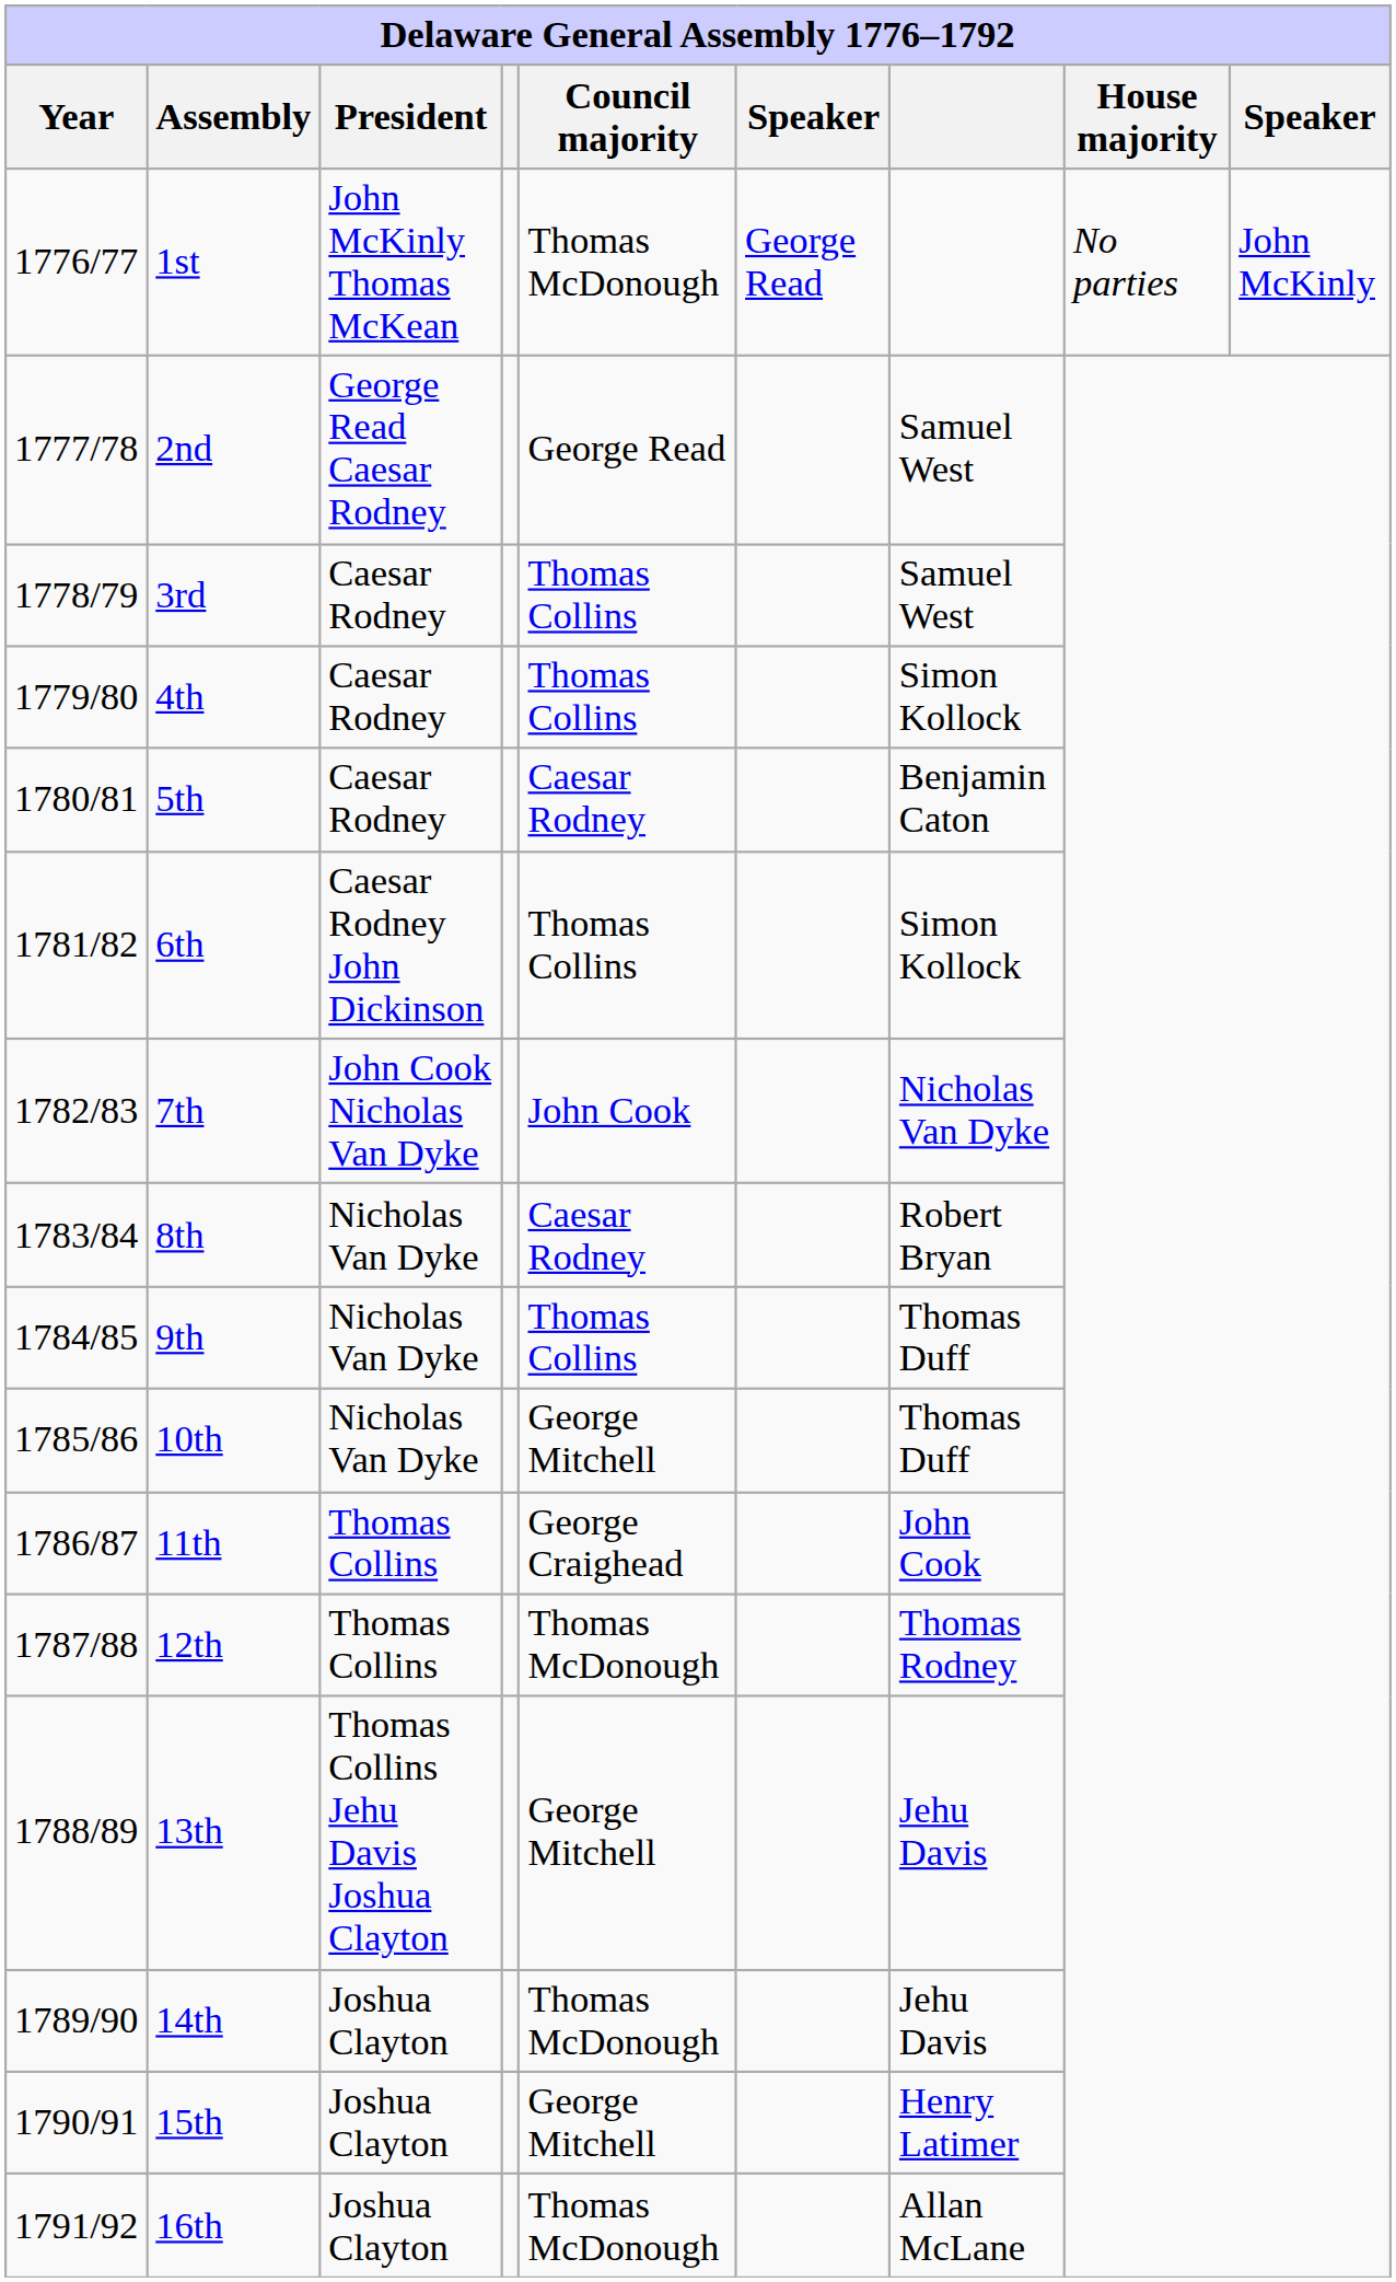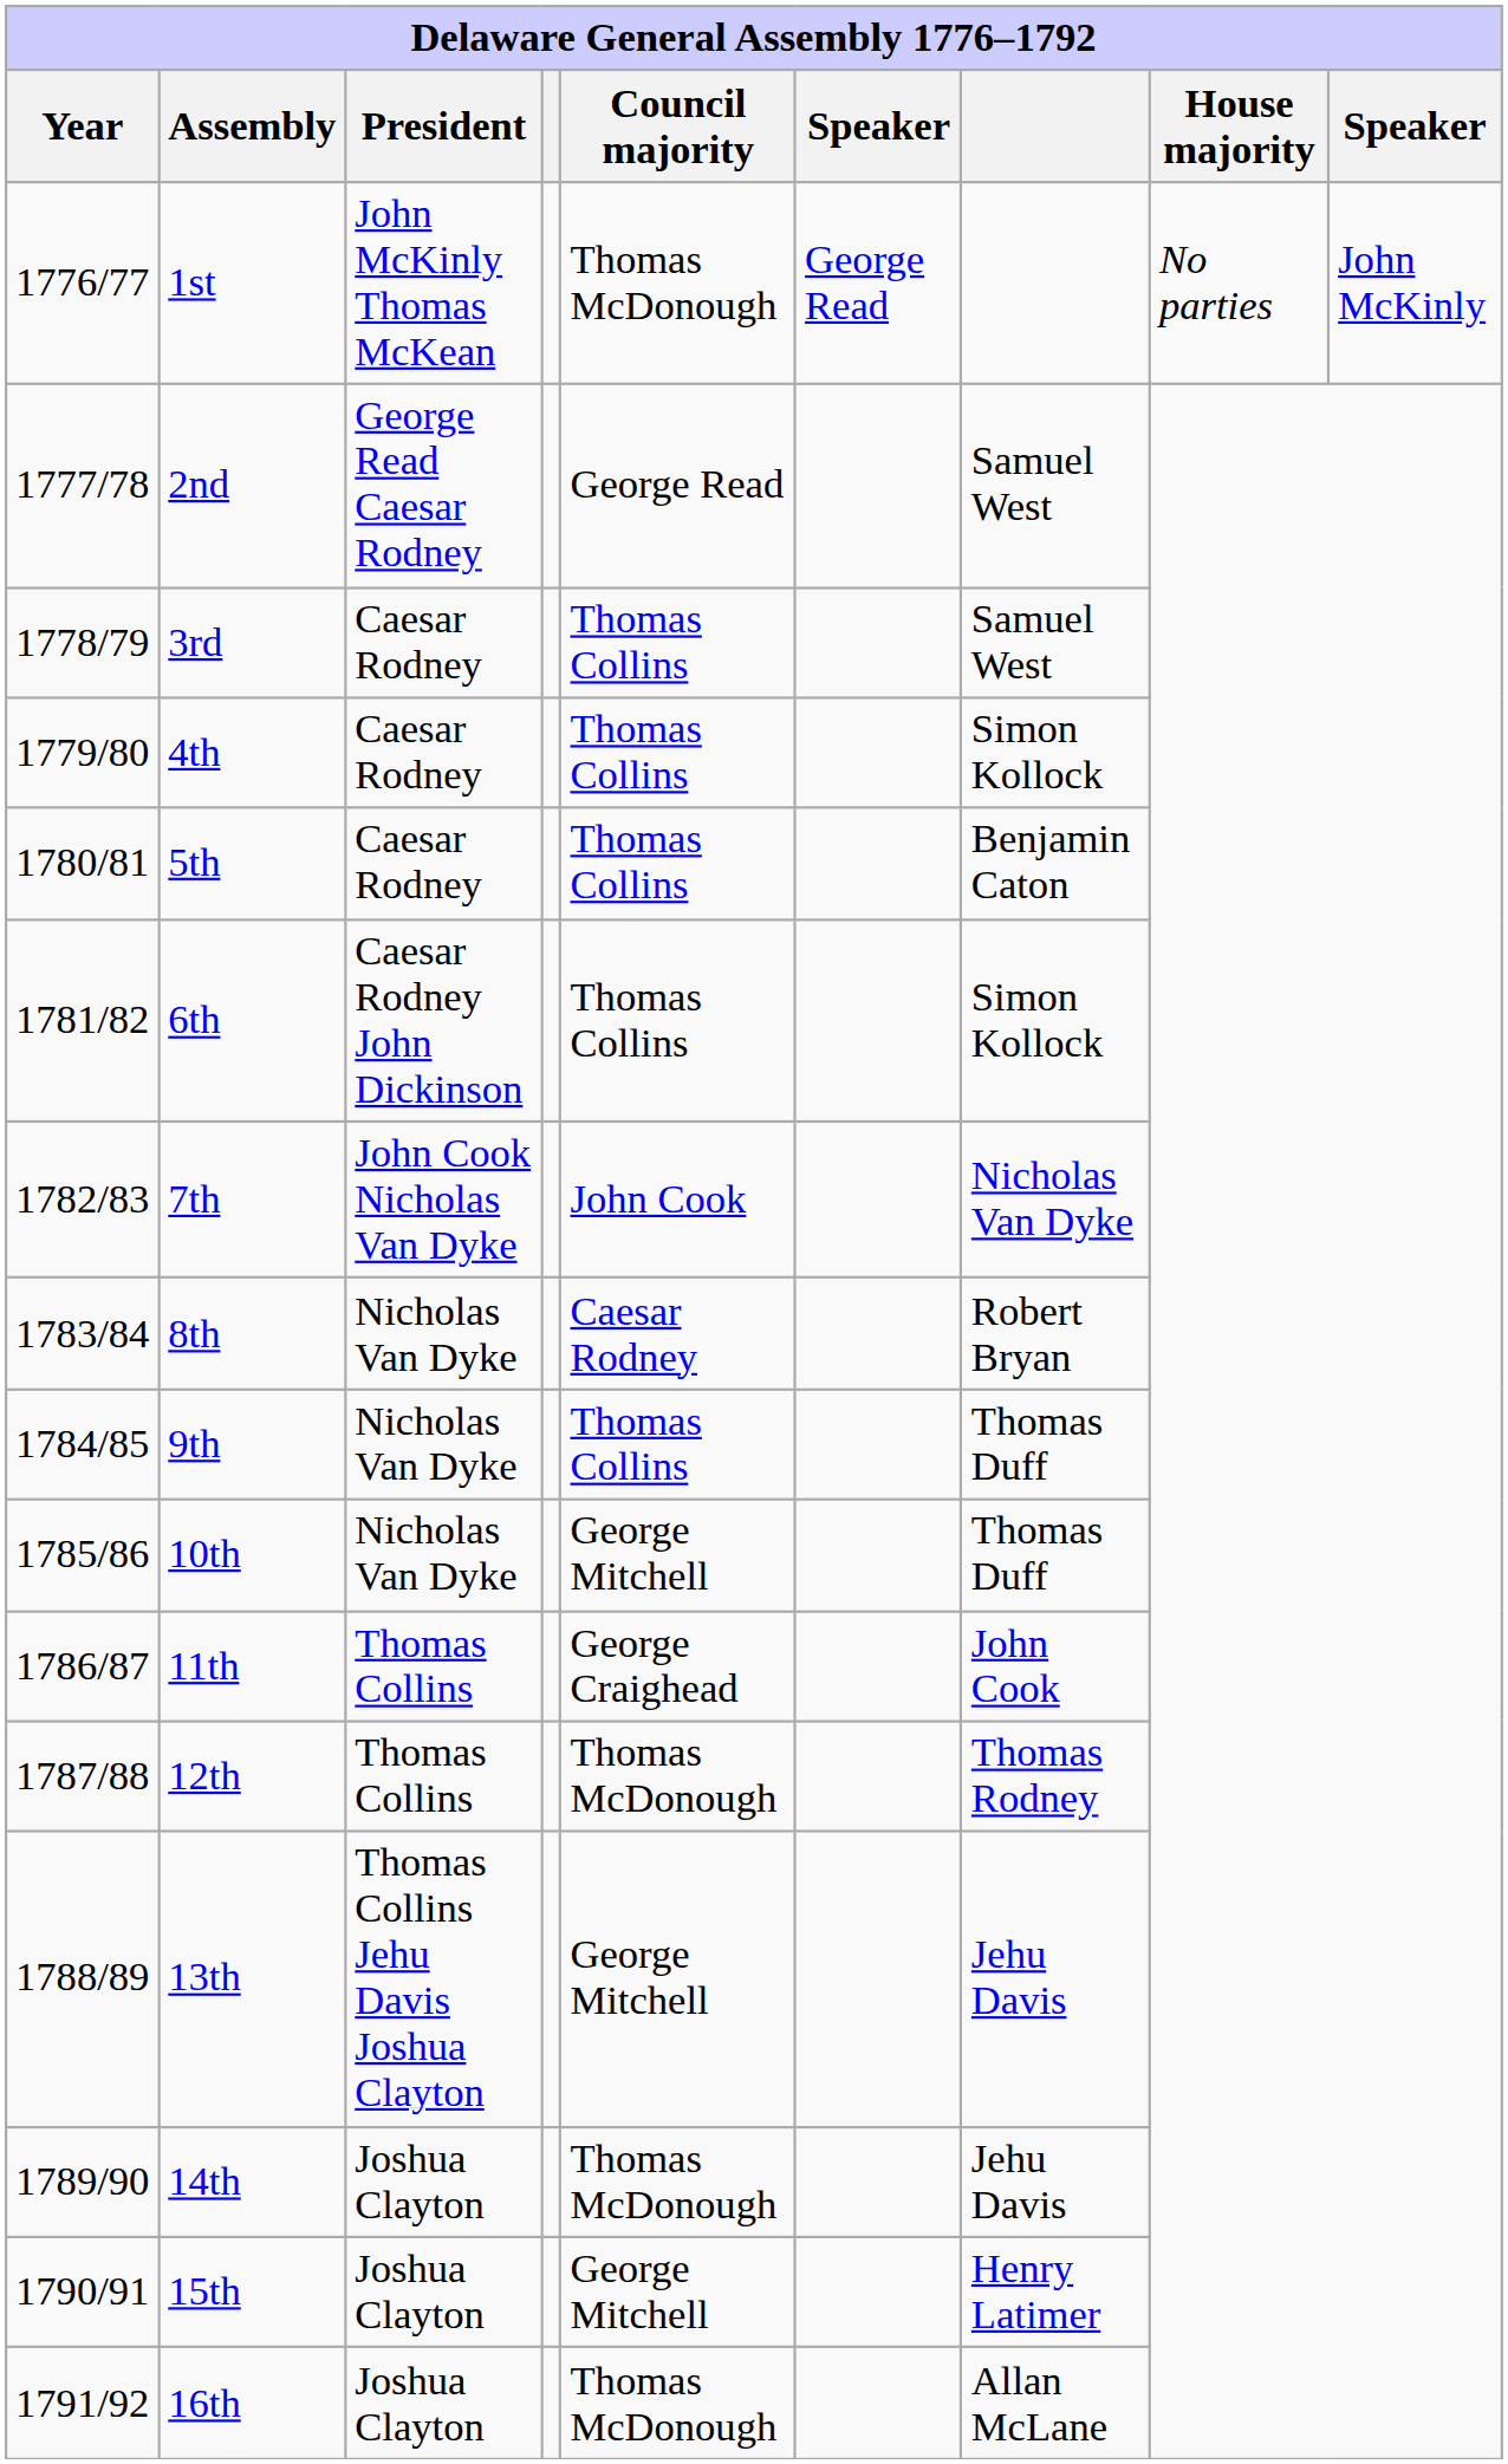 <table class=wikitable style="width: 94%" style="text-align: center;" align="center">
 <tr bgcolor=#cccccc>
 <th colspan=12 style="background: #ccccff;"><strong>Delaware General Assembly 1776–1792</strong></th>
 </tr>
 <tr>
 <th><strong>Year</strong></th>
 <th><strong>Assembly</strong></th>
 <th><strong>President</strong></th>
 <th></th>
 <th><strong>Council majority</strong></th>
 <th><strong>Speaker</strong></th>
 <th></th>
 <th><strong>House majority</strong></th>
 <th><strong>Speaker</strong></th>
 </tr>
 <tr>
 <td>1776/77</td>
 <td><a href='#'>1st</a></td>
 <td><a href='#'>John McKinly</a><br><a href='#'>Thomas McKean</a></td>
 <td></td>
 <td>Thomas McDonough</td>
 <td><a href='#'>George Read</a></td>
 <td></td>
 <td><em>No parties</em></td>
 <td><a href='#'>John McKinly</a></td>
 </tr>
 <tr>
 <td>1777/78</td>
 <td><a href='#'>2nd</a></td>
 <td><a href='#'>George Read</a><br><a href='#'>Caesar Rodney</a></td>
 <td></td>
 <td>George Read</td>
 <td></td>
 <td>Samuel West</td>
 </tr>
 <tr>
 <td>1778/79</td>
 <td><a href='#'>3rd</a></td>
 <td>Caesar Rodney</td>
 <td></td>
 <td><a href='#'>Thomas Collins</a></td>
 <td></td>
 <td>Samuel West</td>
 </tr>
 <tr>
 <td>1779/80</td>
 <td><a href='#'>4th</a></td>
 <td>Caesar Rodney</td>
 <td></td>
 <td><a href='#'>Thomas Collins</a></td>
 <td></td>
 <td>Simon Kollock</td>
 </tr>
 <tr>
 <td>1780/81</td>
 <td><a href='#'>5th</a></td>
 <td>Caesar Rodney</td>
 <td></td>
-<td><a href='#'>Caesar Rodney</a></td>
+<td><a href='#'>Thomas Collins</a></td>
 <td></td>
 <td>Benjamin Caton</td>
 </tr>
 <tr>
 <td>1781/82</td>
 <td><a href='#'>6th</a></td>
 <td>Caesar Rodney<br><a href='#'>John Dickinson</a></td>
 <td></td>
 <td>Thomas Collins</td>
 <td></td>
 <td>Simon Kollock</td>
 </tr>
 <tr>
 <td>1782/83</td>
 <td><a href='#'>7th</a></td>
 <td><a href='#'>John Cook</a><br><a href='#'>Nicholas Van Dyke</a></td>
 <td></td>
 <td><a href='#'>John Cook</a></td>
 <td></td>
 <td><a href='#'>Nicholas Van Dyke</a></td>
 </tr>
 <tr>
 <td>1783/84</td>
 <td><a href='#'>8th</a></td>
 <td>Nicholas Van Dyke</td>
 <td></td>
 <td><a href='#'>Caesar Rodney</a></td>
 <td></td>
 <td>Robert Bryan</td>
 </tr>
 <tr>
 <td>1784/85</td>
 <td><a href='#'>9th</a></td>
 <td>Nicholas Van Dyke</td>
 <td></td>
 <td><a href='#'>Thomas Collins</a></td>
 <td></td>
 <td>Thomas Duff</td>
 </tr>
 <tr>
 <td>1785/86</td>
 <td><a href='#'>10th</a></td>
 <td>Nicholas Van Dyke</td>
 <td></td>
 <td>George Mitchell</td>
 <td></td>
 <td>Thomas Duff</td>
 </tr>
 <tr>
 <td>1786/87</td>
 <td><a href='#'>11th</a></td>
 <td><a href='#'>Thomas Collins</a></td>
 <td></td>
 <td>George Craighead</td>
 <td></td>
 <td><a href='#'>John Cook</a></td>
 </tr>
 <tr>
 <td>1787/88</td>
 <td><a href='#'>12th</a></td>
 <td>Thomas Collins</td>
 <td></td>
 <td>Thomas McDonough</td>
 <td></td>
 <td><a href='#'>Thomas Rodney</a></td>
 </tr>
 <tr>
 <td>1788/89</td>
 <td><a href='#'>13th</a></td>
 <td>Thomas Collins<br><a href='#'>Jehu Davis</a><br><a href='#'>Joshua Clayton</a></td>
 <td></td>
 <td>George Mitchell</td>
 <td></td>
 <td><a href='#'>Jehu Davis</a></td>
 </tr>
 <tr>
 <td>1789/90</td>
 <td><a href='#'>14th</a></td>
 <td>Joshua Clayton</td>
 <td></td>
 <td>Thomas McDonough</td>
 <td></td>
 <td>Jehu Davis</td>
 </tr>
 <tr>
 <td>1790/91</td>
 <td><a href='#'>15th</a></td>
 <td>Joshua Clayton</td>
 <td></td>
 <td>George Mitchell</td>
 <td></td>
 <td><a href='#'>Henry Latimer</a></td>
 </tr>
 <tr>
 <td>1791/92</td>
 <td><a href='#'>16th</a></td>
 <td>Joshua Clayton</td>
 <td></td>
 <td>Thomas McDonough</td>
 <td></td>
 <td>Allan McLane</td>
 </tr>
 </table>
